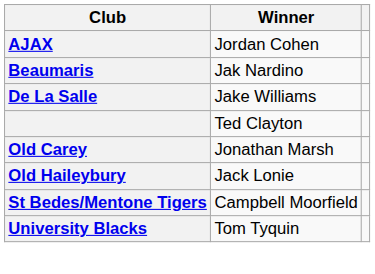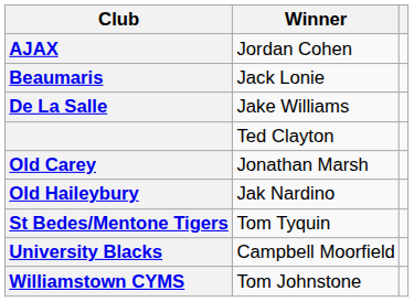 <table class="wikitable plainrowheaders">
 <tr>
 <th>Club</th>
 <th>Winner</th>
 <th></th>
 </tr>
 <tr>
 <th style="text-align:left"><a href='#'>AJAX</a></th>
 <td>Jordan Cohen</td>
 <td align="center"></td>
 </tr>
 <tr>
 <th style="text-align:left"><a href='#'>Beaumaris</a></th>
-<td>Jak Nardino</td>
+<td>Jack Lonie</td>
 <td align="center"></td>
 </tr>
 <tr>
 <th style="text-align:left"><a href='#'>De La Salle</a></th>
 <td>Jake Williams</td>
 <td align="center"></td>
 </tr>
 <tr>
 <th style="text-align:left"></th>
 <td>Ted Clayton</td>
 <td align="center"></td>
 </tr>
 <tr>
 <th style="text-align:left"><a href='#'>Old Carey</a></th>
 <td>Jonathan Marsh</td>
 <td align="center"></td>
 </tr>
 <tr>
 <th style="text-align:left"><a href='#'>Old Haileybury</a></th>
-<td>Jack Lonie</td>
+<td>Jak Nardino</td>
 <td align="center"></td>
 </tr>
 <tr>
 <th style="text-align:left"><a href='#'>St Bedes/Mentone Tigers</a></th>
+<td>Tom Tyquin</td>
+<td align="center"></td>
+</tr>
+<tr>
+<th style="text-align:left"><a href='#'>University Blacks</a></th>
 <td>Campbell Moorfield</td>
 <td align="center"></td>
 </tr>
 <tr>
-<th style="text-align:left"><a href='#'>University Blacks</a></th>
-<td>Tom Tyquin</td>
+<th style="text-align:left"><a href='#'>Williamstown CYMS</a></th>
+<td>Tom Johnstone</td>
 <td align="center"></td>
 </tr>
 </table>
